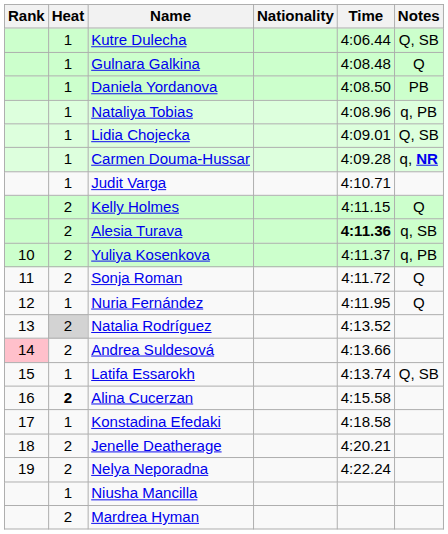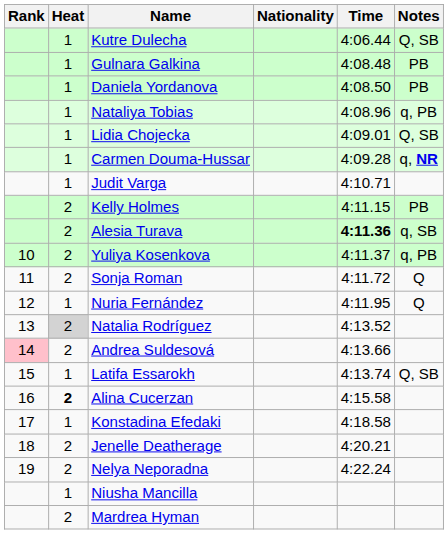 <table class="wikitable sortable" style="text-align:center">
 <tr>
 <th>Rank</th>
 <th>Heat</th>
 <th>Name</th>
 <th>Nationality</th>
 <th>Time</th>
 <th>Notes</th>
 </tr>
 <tr bgcolor=ccffcc>
 <td></td>
 <td>1</td>
 <td align="left"><a href='#'>Kutre Dulecha</a></td>
 <td align=left></td>
 <td>4:06.44</td>
 <td>Q, SB</td>
 </tr>
 <tr bgcolor=ccffcc>
 <td></td>
 <td>1</td>
 <td align="left"><a href='#'>Gulnara Galkina</a></td>
 <td align=left></td>
 <td>4:08.48</td>
-<td>Q</td>
+<td>PB</td>
 </tr>
 <tr bgcolor=ccffcc>
 <td></td>
 <td>1</td>
 <td align="left"><a href='#'>Daniela Yordanova</a></td>
 <td align=left></td>
 <td>4:08.50</td>
 <td>PB</td>
 </tr>
 <tr bgcolor=ddffdd>
 <td></td>
 <td>1</td>
 <td align="left"><a href='#'>Nataliya Tobias</a></td>
 <td align=left></td>
 <td>4:08.96</td>
 <td>q, PB</td>
 </tr>
 <tr bgcolor=ddffdd>
 <td></td>
 <td>1</td>
 <td align="left"><a href='#'>Lidia Chojecka</a></td>
 <td align=left></td>
 <td>4:09.01</td>
 <td>Q, SB</td>
 </tr>
 <tr bgcolor=ddffdd>
 <td></td>
 <td>1</td>
 <td align="left"><a href='#'>Carmen Douma-Hussar</a></td>
 <td align=left></td>
 <td>4:09.28</td>
 <td>q, <strong><a href='#'>NR</a></strong></td>
 </tr>
 <tr>
 <td></td>
 <td>1</td>
 <td align="left"><a href='#'>Judit Varga</a></td>
 <td align=left></td>
 <td>4:10.71</td>
 <td></td>
 </tr>
 <tr bgcolor=ccffcc>
 <td></td>
 <td>2</td>
 <td align="left"><a href='#'>Kelly Holmes</a></td>
 <td align=left></td>
 <td>4:11.15</td>
-<td>Q</td>
+<td>PB</td>
 </tr>
 <tr bgcolor=ccffcc>
 <td></td>
 <td>2</td>
 <td align="left"><a href='#'>Alesia Turava</a></td>
 <td align=left></td>
 <td><strong>4:11.36</strong></td>
 <td>q, SB</td>
 </tr>
 <tr bgcolor=ccffcc>
 <td>10</td>
 <td>2</td>
 <td align="left"><a href='#'>Yuliya Kosenkova</a></td>
 <td align=left></td>
 <td>4:11.37</td>
 <td>q, PB</td>
 </tr>
 <tr>
 <td>11</td>
 <td>2</td>
 <td align="left"><a href='#'>Sonja Roman</a></td>
 <td align=left></td>
 <td>4:11.72</td>
 <td>Q</td>
 </tr>
 <tr>
 <td>12</td>
 <td>1</td>
 <td align="left"><a href='#'>Nuria Fernández</a></td>
 <td align=left></td>
 <td>4:11.95</td>
 <td>Q</td>
 </tr>
 <tr>
 <td>13</td>
 <td style="background: lightgrey;">2</td>
 <td align="left"><a href='#'>Natalia Rodríguez</a></td>
 <td align=left></td>
 <td>4:13.52</td>
 <td></td>
 </tr>
 <tr>
 <td style="background: pink;">14</td>
 <td>2</td>
 <td align="left"><a href='#'>Andrea Suldesová</a></td>
 <td align=left></td>
 <td>4:13.66</td>
 <td></td>
 </tr>
 <tr>
 <td>15</td>
 <td>1</td>
 <td align="left"><a href='#'>Latifa Essarokh</a></td>
 <td align=left></td>
 <td>4:13.74</td>
 <td>Q, SB</td>
 </tr>
 <tr>
 <td>16</td>
 <td><strong>2</strong></td>
 <td align="left"><a href='#'>Alina Cucerzan</a></td>
 <td align=left></td>
 <td>4:15.58</td>
 <td></td>
 </tr>
 <tr>
 <td>17</td>
 <td>1</td>
 <td align="left"><a href='#'>Konstadina Efedaki</a></td>
 <td align=left></td>
 <td>4:18.58</td>
 <td></td>
 </tr>
 <tr>
 <td>18</td>
 <td>2</td>
 <td align="left"><a href='#'>Jenelle Deatherage</a></td>
 <td align=left></td>
 <td>4:20.21</td>
 <td></td>
 </tr>
 <tr>
 <td>19</td>
 <td>2</td>
 <td align="left"><a href='#'>Nelya Neporadna</a></td>
 <td align=left></td>
 <td>4:22.24</td>
 <td></td>
 </tr>
 <tr>
 <td></td>
 <td>1</td>
 <td align="left"><a href='#'>Niusha Mancilla</a></td>
 <td align=left></td>
 <td></td>
 <td></td>
 </tr>
 <tr>
 <td></td>
 <td>2</td>
 <td align="left"><a href='#'>Mardrea Hyman</a></td>
 <td align=left></td>
 <td></td>
 <td></td>
 </tr>
 </table>
